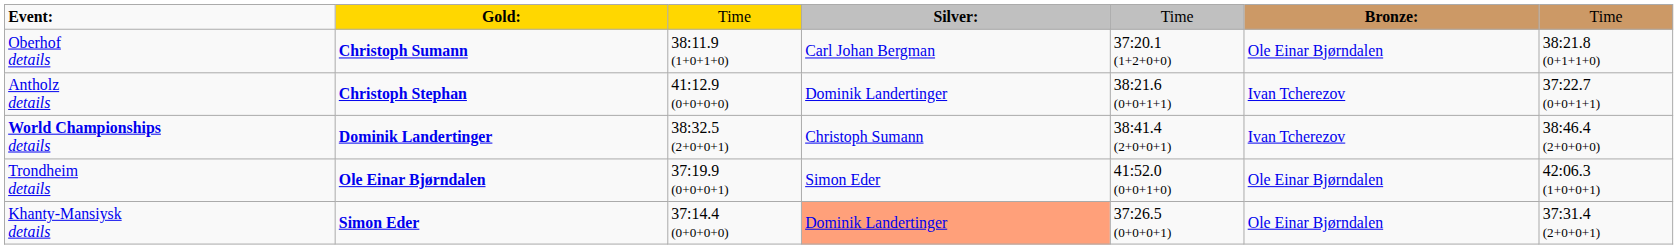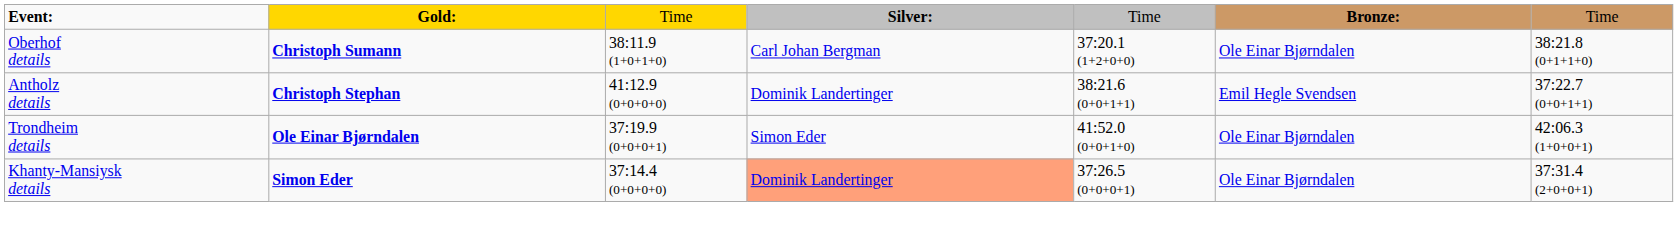 <table class="wikitable" width=85%>
 <tr>
 <td><strong>Event:</strong></td>
 <td style="text-align:center;background-color:gold;"><strong>Gold:</strong></td>
 <td style="text-align:center;background-color:gold;">Time</td>
 <td style="text-align:center;background-color:silver;"><strong>Silver:</strong></td>
 <td style="text-align:center;background-color:silver;">Time</td>
 <td style="text-align:center;background-color:#CC9966;"><strong>Bronze:</strong></td>
 <td style="text-align:center;background-color:#CC9966;">Time</td>
 </tr>
 <tr>
 <td><a href='#'>Oberhof</a><br><em><a href='#'>details</a></em></td>
 <td><strong><a href='#'>Christoph Sumann</a></strong><br><small></small></td>
 <td>38:11.9<br><small>(1+0+1+0)</small></td>
 <td><a href='#'>Carl Johan Bergman</a><br><small></small></td>
 <td>37:20.1<br><small>(1+2+0+0)</small></td>
 <td><a href='#'>Ole Einar Bjørndalen</a><br><small></small></td>
 <td>38:21.8<br><small>(0+1+1+0)</small></td>
 </tr>
 <tr>
 <td><a href='#'>Antholz</a><br><em><a href='#'>details</a></em></td>
 <td><strong><a href='#'>Christoph Stephan</a></strong><br><small></small></td>
 <td>41:12.9<br><small>(0+0+0+0)</small></td>
 <td><a href='#'>Dominik Landertinger</a><br><small></small></td>
 <td>38:21.6<br><small>(0+0+1+1)</small></td>
-<td><a href='#'>Ivan Tcherezov</a><br><small></small></td>
+<td><a href='#'>Emil Hegle Svendsen</a><br><small></small></td>
 <td>37:22.7<br><small>(0+0+1+1)</small></td>
-</tr>
-<tr>
-<td><strong><a href='#'>World Championships</a></strong><br><em><a href='#'>details</a></em></td>
-<td><strong><a href='#'>Dominik Landertinger</a></strong><br><small></small></td>
-<td>38:32.5<br><small>(2+0+0+1)</small></td>
-<td><a href='#'>Christoph Sumann</a><br><small></small></td>
-<td>38:41.4<br><small>(2+0+0+1)</small></td>
-<td><a href='#'>Ivan Tcherezov</a><br><small></small></td>
-<td>38:46.4<br><small>(2+0+0+0)</small></td>
 </tr>
 <tr>
 <td><a href='#'>Trondheim</a><br><em><a href='#'>details</a></em></td>
 <td><strong><a href='#'>Ole Einar Bjørndalen</a></strong><br><small></small></td>
 <td>37:19.9<br><small>(0+0+0+1)</small></td>
 <td><a href='#'>Simon Eder</a><br><small></small></td>
 <td>41:52.0<br><small>(0+0+1+0)</small></td>
 <td><a href='#'>Ole Einar Bjørndalen</a><br><small></small></td>
 <td>42:06.3<br><small>(1+0+0+1)</small></td>
 </tr>
 <tr>
 <td><a href='#'>Khanty-Mansiysk</a><br><em><a href='#'>details</a></em></td>
 <td><strong><a href='#'>Simon Eder</a></strong><br><small></small></td>
 <td>37:14.4<br><small>(0+0+0+0)</small></td>
 <td style="background: lightsalmon;"><a href='#'>Dominik Landertinger</a><br><small></small></td>
 <td>37:26.5	<br><small>(0+0+0+1)</small></td>
 <td><a href='#'>Ole Einar Bjørndalen</a><br><small></small></td>
 <td>37:31.4<br><small>(2+0+0+1)</small></td>
 </tr>
 </table>
